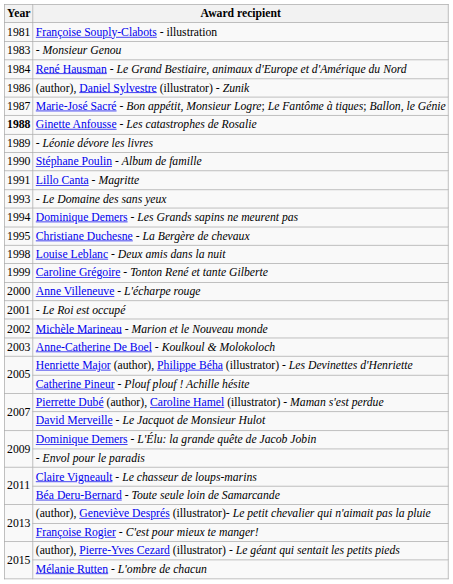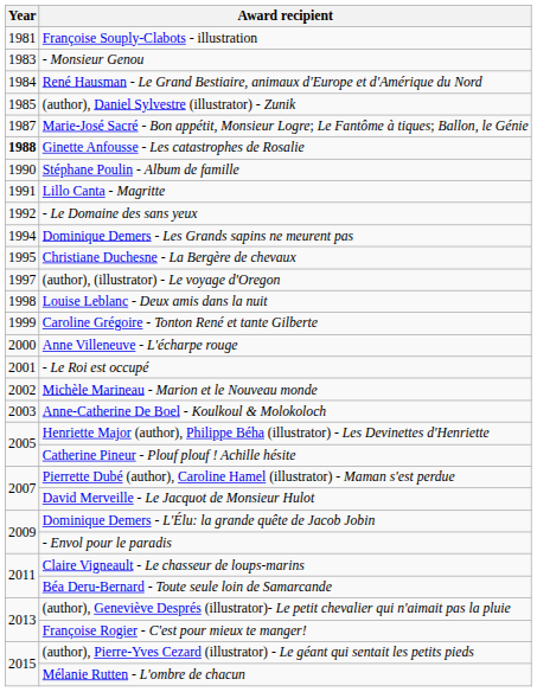 <table class="wikitable sortable">
 <tr>
 <th>Year</th>
 <th>Award recipient</th>
 </tr>
 <tr>
 <td>1981</td>
 <td><a href='#'>Françoise Souply-Clabots</a> - illustration</td>
 </tr>
 <tr>
 <td>1983</td>
 <td> - <em>Monsieur Genou</em></td>
 </tr>
 <tr>
 <td>1984</td>
 <td><a href='#'>René Hausman</a> - <em>Le Grand Bestiaire, animaux d'Europe et d'Amérique du Nord</em></td>
 </tr>
 <tr>
-<td>1986</td>
+<td>1985</td>
 <td> (author), <a href='#'>Daniel Sylvestre</a> (illustrator) - <em>Zunik</em></td>
 </tr>
 <tr>
 <td>1987</td>
 <td><a href='#'>Marie-José Sacré</a> - <em>Bon appétit, Monsieur Logre</em>; <em>Le Fantôme à tiques</em>; <em>Ballon, le Génie</em></td>
 </tr>
 <tr>
 <td><strong>1988</strong></td>
 <td><a href='#'>Ginette Anfousse</a> - <em>Les catastrophes de Rosalie</em></td>
 </tr>
 <tr>
-<td>1989</td>
-<td> - <em>Léonie dévore les livres</em></td>
-</tr>
-<tr>
 <td>1990</td>
 <td><a href='#'>Stéphane Poulin</a> - <em>Album de famille</em></td>
 </tr>
 <tr>
 <td>1991</td>
 <td><a href='#'>Lillo Canta</a> - <em>Magritte</em></td>
 </tr>
 <tr>
-<td>1993</td>
+<td>1992</td>
 <td> - <em>Le Domaine des sans yeux</em></td>
 </tr>
 <tr>
 <td>1994</td>
 <td><a href='#'>Dominique Demers</a> - <em>Les Grands sapins ne meurent pas</em></td>
 </tr>
 <tr>
 <td>1995</td>
 <td><a href='#'>Christiane Duchesne</a> - <em>La Bergère de chevaux</em></td>
+</tr>
+<tr>
+<td>1997</td>
+<td> (author),  (illustrator) - <em>Le voyage d'Oregon</em></td>
 </tr>
 <tr>
 <td>1998</td>
 <td><a href='#'>Louise Leblanc</a> - <em>Deux amis dans la nuit</em></td>
 </tr>
 <tr>
 <td>1999</td>
 <td><a href='#'>Caroline Grégoire</a> - <em>Tonton René et tante Gilberte</em></td>
 </tr>
 <tr>
 <td>2000</td>
 <td><a href='#'>Anne Villeneuve</a> - <em>L'écharpe rouge</em></td>
 </tr>
 <tr>
 <td>2001</td>
 <td> - <em>Le Roi est occupé</em></td>
 </tr>
 <tr>
 <td>2002</td>
 <td><a href='#'>Michèle Marineau</a> - <em>Marion et le Nouveau monde</em></td>
 </tr>
 <tr>
 <td>2003</td>
 <td><a href='#'>Anne-Catherine De Boel</a> - <em>Koulkoul & Molokoloch</em></td>
 </tr>
 <tr>
 <td rowspan=2>2005</td>
 <td><a href='#'>Henriette Major</a> (author), <a href='#'>Philippe Béha</a> (illustrator) - <em>Les Devinettes d'Henriette</em></td>
 </tr>
 <tr>
 <td><a href='#'>Catherine Pineur</a> - <em>Plouf plouf ! Achille hésite</em></td>
 </tr>
 <tr>
 <td rowspan=2>2007</td>
 <td><a href='#'>Pierrette Dubé</a> (author), <a href='#'>Caroline Hamel</a> (illustrator) - <em>Maman s'est perdue</em></td>
 </tr>
 <tr>
 <td><a href='#'>David Merveille</a> - <em>Le Jacquot de Monsieur Hulot</em></td>
 </tr>
 <tr>
 <td rowspan=2>2009</td>
 <td><a href='#'>Dominique Demers</a> - <em>L'Élu: la grande quête de Jacob Jobin</em></td>
 </tr>
 <tr>
 <td> - <em>Envol pour le paradis</em></td>
 </tr>
 <tr>
 <td rowspan=2>2011</td>
 <td><a href='#'>Claire Vigneault</a> - <em>Le chasseur de loups-marins</em></td>
 </tr>
 <tr>
 <td><a href='#'>Béa Deru-Bernard</a> - <em>Toute seule loin de Samarcande</em></td>
 </tr>
 <tr>
 <td rowspan=2>2013</td>
 <td> (author), <a href='#'>Geneviève Després</a> (illustrator)- <em>Le petit chevalier qui n'aimait pas la pluie</em></td>
 </tr>
 <tr>
 <td><a href='#'>Françoise Rogier</a> - <em>C'est pour mieux te manger!</em></td>
 </tr>
 <tr>
 <td rowspan=2>2015</td>
 <td> (author), <a href='#'>Pierre-Yves Cezard</a> (illustrator) - <em>Le géant qui sentait les petits pieds</em></td>
 </tr>
 <tr>
 <td><a href='#'>Mélanie Rutten</a> - <em>L'ombre de chacun</em></td>
 </tr>
 </table>
